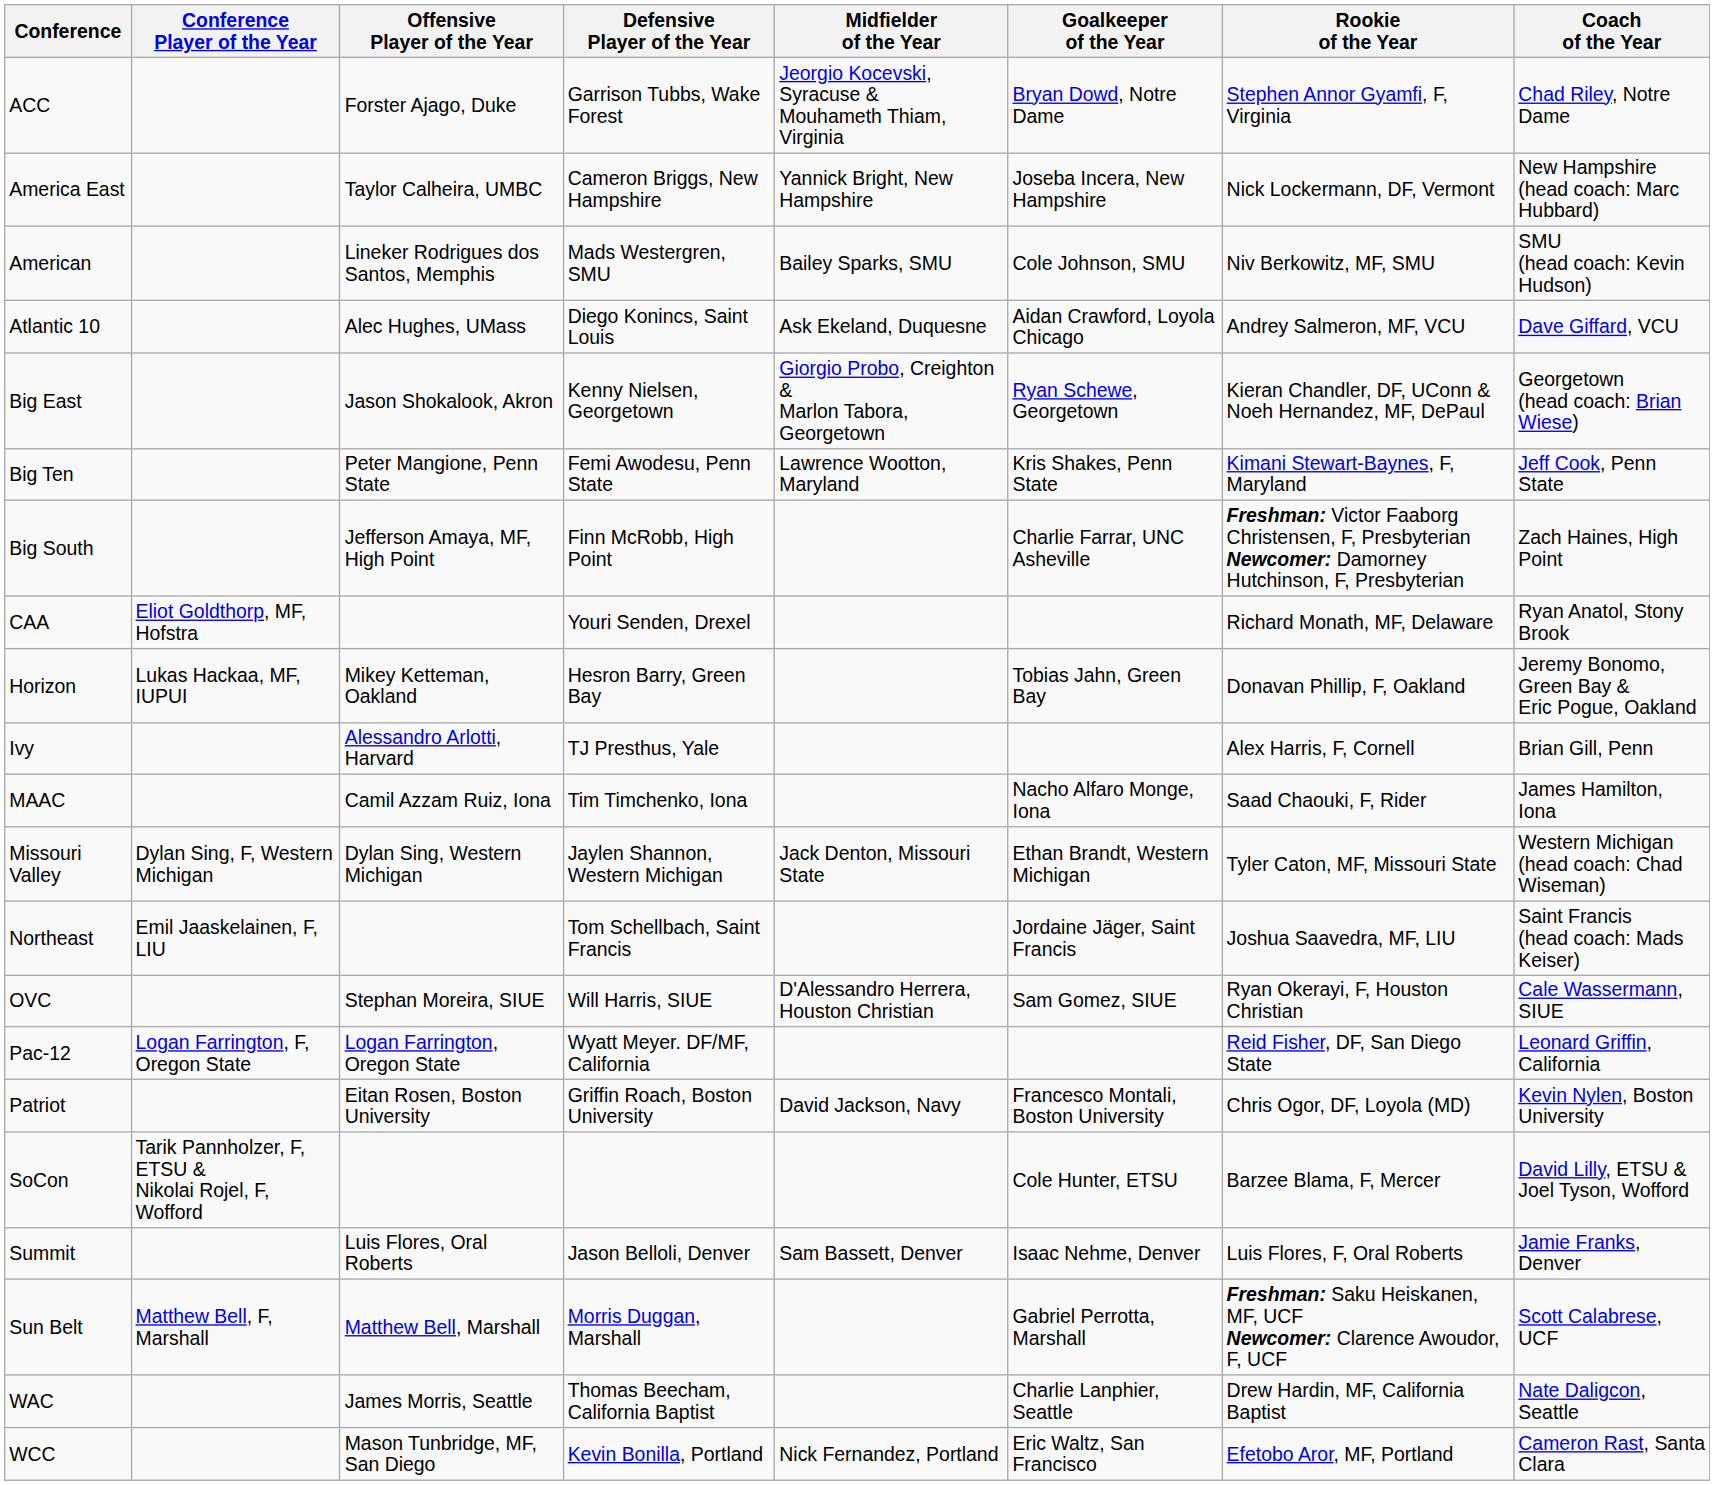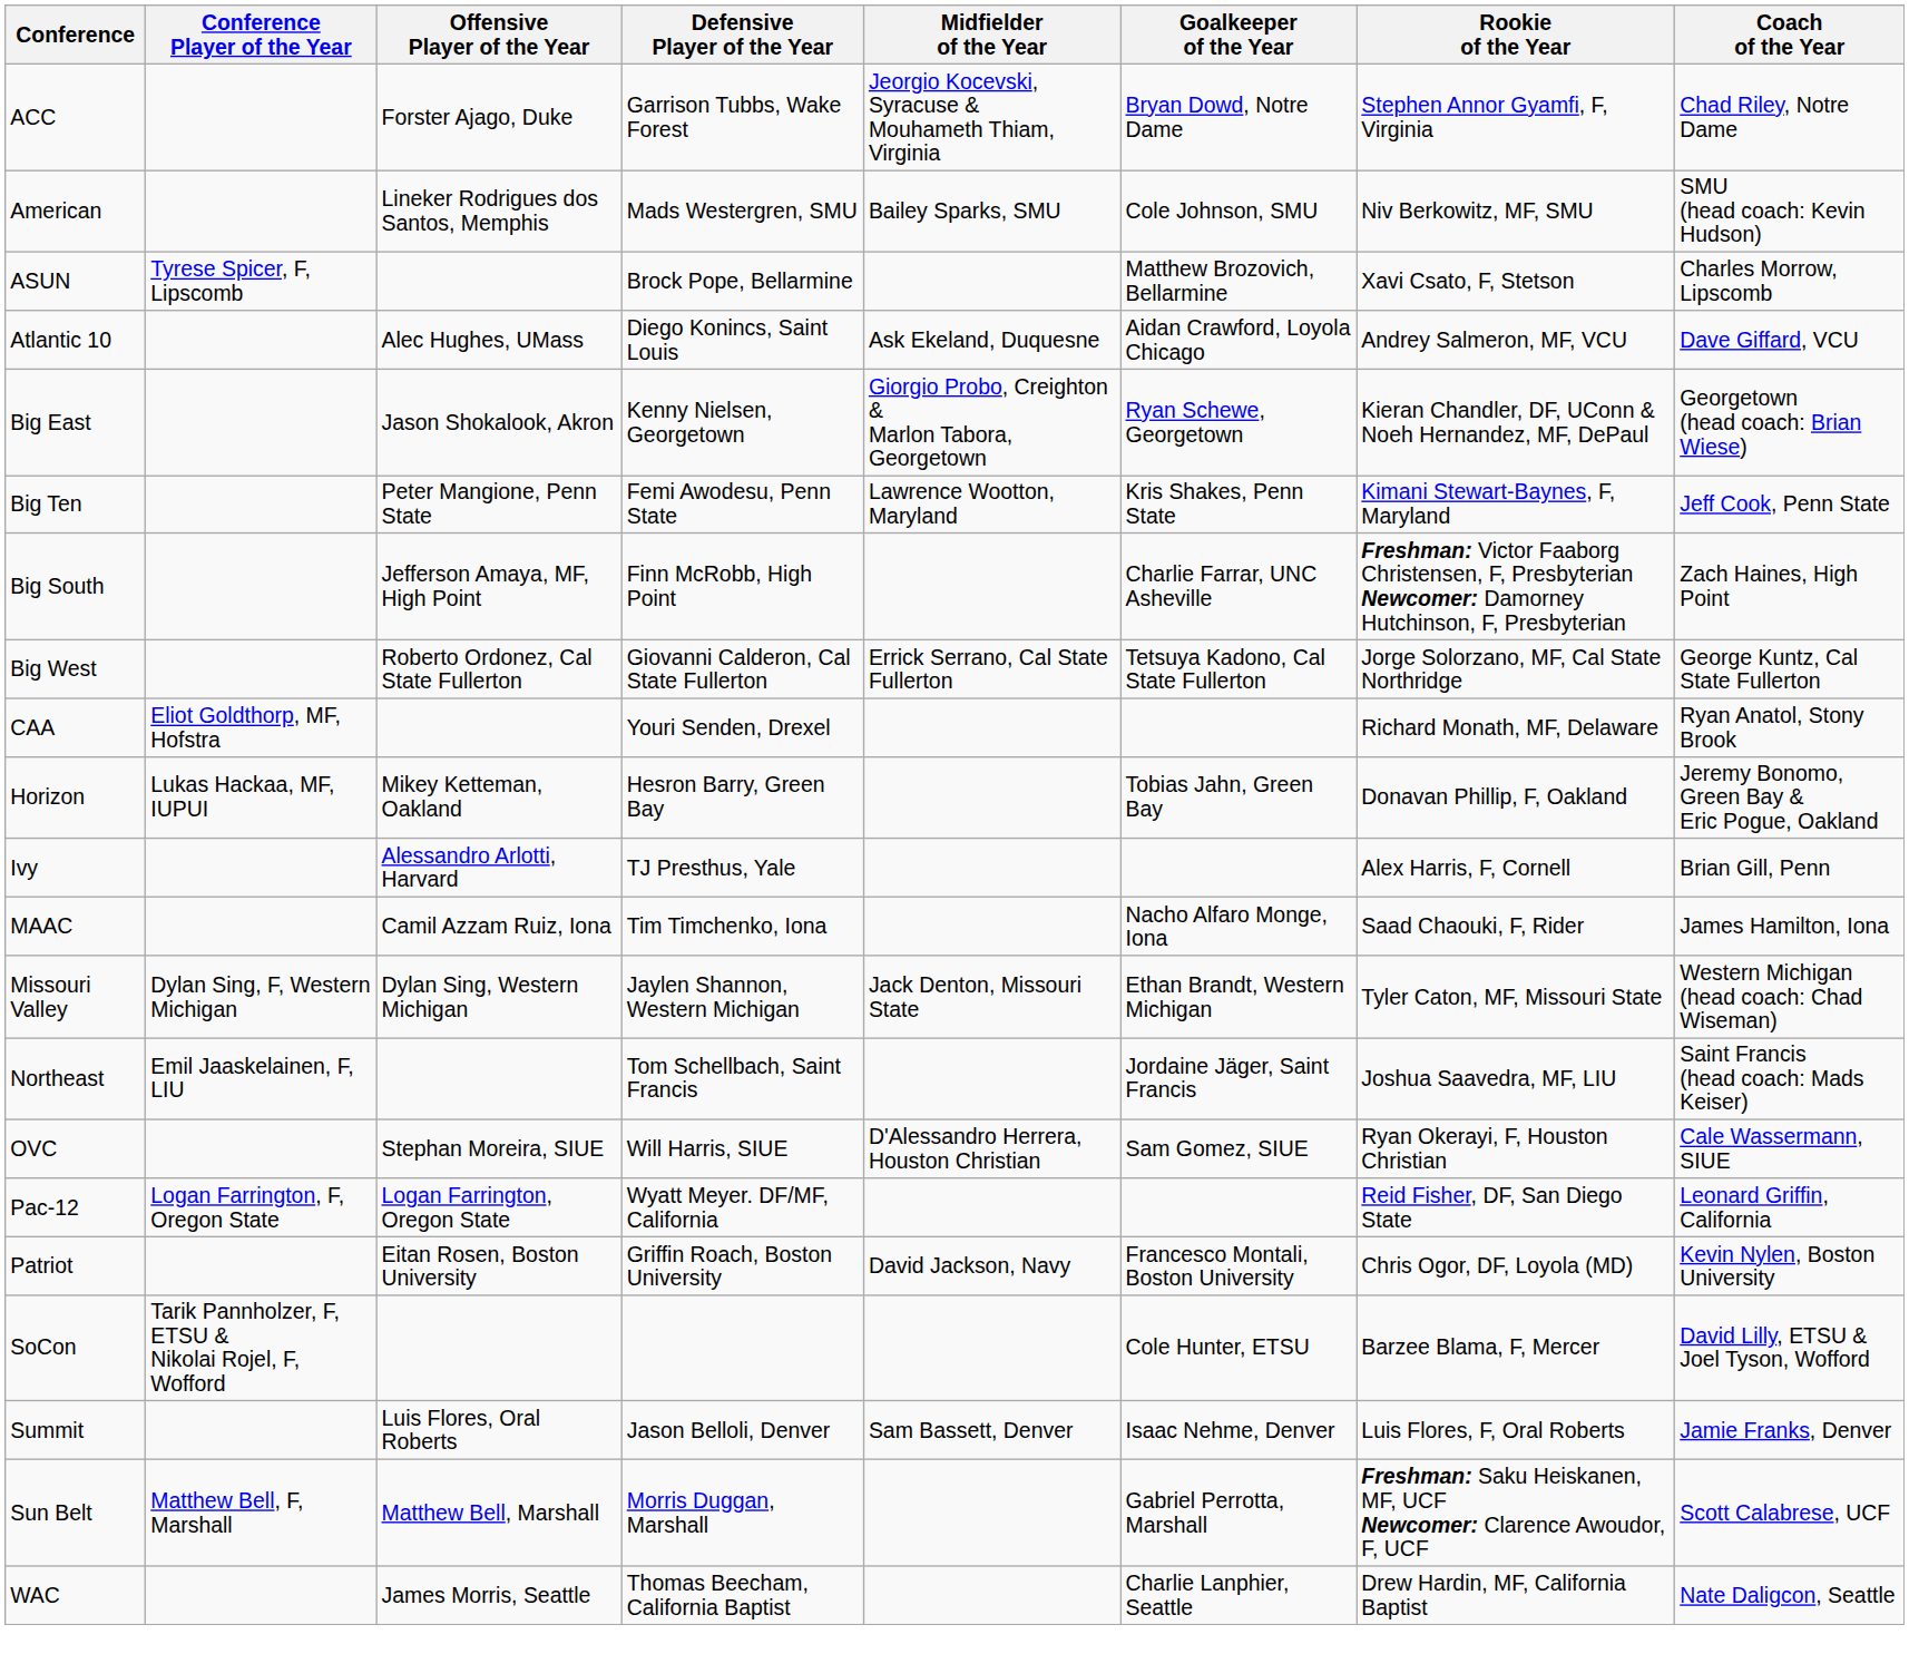 <table class="wikitable"  style="font-size:90%; width:100%">
 <tr>
 <th>Conference</th>
 <th><a href='#'>Conference<br>Player of the Year</a></th>
 <th>Offensive<br>Player of the Year</th>
 <th>Defensive<br>Player of the Year</th>
 <th>Midfielder<br>of the Year</th>
 <th>Goalkeeper<br>of the Year</th>
 <th>Rookie<br>of the Year</th>
 <th>Coach<br>of the Year</th>
 </tr>
 <tr>
 <td>ACC</td>
 <td></td>
 <td>Forster Ajago, Duke</td>
 <td>Garrison Tubbs, Wake Forest</td>
 <td><a href='#'>Jeorgio Kocevski</a>, Syracuse &<br>Mouhameth Thiam, Virginia</td>
 <td><a href='#'>Bryan Dowd</a>, Notre Dame</td>
 <td><a href='#'>Stephen Annor Gyamfi</a>, F, Virginia</td>
 <td><a href='#'>Chad Riley</a>, Notre Dame</td>
 </tr>
 <tr>
-<td>America East</td>
-<td></td>
-<td>Taylor Calheira, UMBC</td>
-<td>Cameron Briggs, New Hampshire</td>
-<td>Yannick Bright, New Hampshire</td>
-<td>Joseba Incera, New Hampshire</td>
-<td>Nick Lockermann, DF, Vermont</td>
-<td>New Hampshire<br>(head coach: Marc Hubbard)</td>
-</tr>
-<tr>
 <td>American</td>
 <td></td>
 <td>Lineker Rodrigues dos Santos, Memphis</td>
 <td>Mads Westergren, SMU</td>
 <td>Bailey Sparks, SMU</td>
 <td>Cole Johnson, SMU</td>
 <td>Niv Berkowitz, MF, SMU</td>
 <td>SMU<br>(head coach: Kevin Hudson)</td>
+</tr>
+<tr>
+<td>ASUN</td>
+<td><a href='#'>Tyrese Spicer</a>, F, Lipscomb</td>
+<td></td>
+<td>Brock Pope, Bellarmine</td>
+<td></td>
+<td>Matthew Brozovich, Bellarmine</td>
+<td>Xavi Csato, F, Stetson</td>
+<td>Charles Morrow, Lipscomb</td>
 </tr>
 <tr>
 <td>Atlantic 10</td>
 <td></td>
 <td>Alec Hughes, UMass</td>
 <td>Diego Konincs, Saint Louis</td>
 <td>Ask Ekeland, Duquesne</td>
 <td>Aidan Crawford, Loyola Chicago</td>
 <td>Andrey Salmeron, MF, VCU</td>
 <td><a href='#'>Dave Giffard</a>, VCU</td>
 </tr>
 <tr>
 <td>Big East</td>
 <td></td>
 <td>Jason Shokalook, Akron</td>
 <td>Kenny Nielsen, Georgetown</td>
 <td><a href='#'>Giorgio Probo</a>, Creighton &<br>Marlon Tabora, Georgetown</td>
 <td><a href='#'>Ryan Schewe</a>, Georgetown</td>
 <td>Kieran Chandler, DF, UConn &<br>Noeh Hernandez, MF, DePaul</td>
 <td>Georgetown<br>(head coach: <a href='#'>Brian Wiese</a>)</td>
 </tr>
 <tr>
 <td>Big Ten</td>
 <td></td>
 <td>Peter Mangione, Penn State</td>
 <td>Femi Awodesu, Penn State</td>
 <td>Lawrence Wootton, Maryland</td>
 <td>Kris Shakes, Penn State</td>
 <td><a href='#'>Kimani Stewart-Baynes</a>, F, Maryland</td>
 <td><a href='#'>Jeff Cook</a>, Penn State</td>
 </tr>
 <tr>
 <td>Big South</td>
 <td></td>
 <td>Jefferson Amaya, MF, High Point</td>
 <td>Finn McRobb, High Point</td>
 <td></td>
 <td>Charlie Farrar, UNC Asheville</td>
 <td><strong><em>Freshman:</em></strong> Victor Faaborg Christensen, F, Presbyterian<br><strong><em>Newcomer:</em></strong> Damorney Hutchinson, F, Presbyterian</td>
 <td>Zach Haines, High Point</td>
+</tr>
+<tr>
+<td>Big West</td>
+<td></td>
+<td>Roberto Ordonez, Cal State Fullerton</td>
+<td>Giovanni Calderon, Cal State Fullerton</td>
+<td>Errick Serrano, Cal State Fullerton</td>
+<td>Tetsuya Kadono, Cal State Fullerton</td>
+<td>Jorge Solorzano, MF, Cal State Northridge</td>
+<td>George Kuntz, Cal State Fullerton</td>
 </tr>
 <tr>
 <td>CAA</td>
 <td><a href='#'>Eliot Goldthorp</a>, MF, Hofstra</td>
 <td></td>
 <td>Youri Senden, Drexel</td>
 <td></td>
 <td></td>
 <td>Richard Monath, MF, Delaware</td>
 <td>Ryan Anatol, Stony Brook</td>
 </tr>
 <tr>
 <td>Horizon</td>
 <td>Lukas Hackaa, MF, IUPUI</td>
 <td>Mikey Ketteman, Oakland</td>
 <td>Hesron Barry, Green Bay</td>
 <td></td>
 <td>Tobias Jahn, Green Bay</td>
 <td>Donavan Phillip, F, Oakland</td>
 <td>Jeremy Bonomo, Green Bay &<br>Eric Pogue, Oakland</td>
 </tr>
 <tr>
 <td>Ivy</td>
 <td></td>
 <td><a href='#'>Alessandro Arlotti</a>, Harvard</td>
 <td>TJ Presthus, Yale</td>
 <td></td>
 <td></td>
 <td>Alex Harris, F, Cornell</td>
 <td>Brian Gill, Penn</td>
 </tr>
 <tr>
 <td>MAAC</td>
 <td></td>
 <td>Camil Azzam Ruiz, Iona</td>
 <td>Tim Timchenko, Iona</td>
 <td></td>
 <td>Nacho Alfaro Monge, Iona</td>
 <td>Saad Chaouki, F, Rider</td>
 <td>James Hamilton, Iona</td>
 </tr>
 <tr>
 <td>Missouri Valley</td>
 <td>Dylan Sing, F, Western Michigan</td>
 <td>Dylan Sing, Western Michigan</td>
 <td>Jaylen Shannon, Western Michigan</td>
 <td>Jack Denton, Missouri State</td>
 <td>Ethan Brandt, Western Michigan</td>
 <td>Tyler Caton, MF, Missouri State</td>
 <td>Western Michigan<br>(head coach: Chad Wiseman)</td>
 </tr>
 <tr>
 <td>Northeast</td>
 <td>Emil Jaaskelainen, F, LIU</td>
 <td></td>
 <td>Tom Schellbach, Saint Francis</td>
 <td></td>
 <td>Jordaine Jäger, Saint Francis</td>
 <td>Joshua Saavedra, MF, LIU</td>
 <td>Saint Francis<br>(head coach: Mads Keiser)</td>
 </tr>
 <tr>
 <td>OVC</td>
 <td></td>
 <td>Stephan Moreira, SIUE</td>
 <td>Will Harris, SIUE</td>
 <td>D'Alessandro Herrera, Houston Christian</td>
 <td>Sam Gomez, SIUE</td>
 <td>Ryan Okerayi, F, Houston Christian</td>
 <td><a href='#'>Cale Wassermann</a>, SIUE</td>
 </tr>
 <tr>
 <td>Pac-12</td>
 <td><a href='#'>Logan Farrington</a>, F, Oregon State</td>
 <td><a href='#'>Logan Farrington</a>, Oregon State</td>
 <td>Wyatt Meyer. DF/MF, California</td>
 <td></td>
 <td></td>
 <td><a href='#'>Reid Fisher</a>, DF, San Diego State</td>
 <td><a href='#'>Leonard Griffin</a>, California</td>
 </tr>
 <tr>
 <td>Patriot</td>
 <td></td>
 <td>Eitan Rosen, Boston University</td>
 <td>Griffin Roach, Boston University</td>
 <td>David Jackson, Navy</td>
 <td>Francesco Montali, Boston University</td>
 <td>Chris Ogor, DF, Loyola (MD)</td>
 <td><a href='#'>Kevin Nylen</a>, Boston University</td>
 </tr>
 <tr>
 <td>SoCon</td>
 <td>Tarik Pannholzer, F, ETSU &<br>Nikolai Rojel, F, Wofford</td>
 <td></td>
 <td></td>
 <td></td>
 <td>Cole Hunter, ETSU</td>
 <td>Barzee Blama, F, Mercer</td>
 <td><a href='#'>David Lilly</a>, ETSU &<br>Joel Tyson, Wofford</td>
 </tr>
 <tr>
 <td>Summit</td>
 <td></td>
 <td>Luis Flores, Oral Roberts</td>
 <td>Jason Belloli, Denver</td>
 <td>Sam Bassett, Denver</td>
 <td>Isaac Nehme, Denver</td>
 <td>Luis Flores, F, Oral Roberts</td>
 <td><a href='#'>Jamie Franks</a>, Denver</td>
 </tr>
 <tr>
 <td>Sun Belt</td>
 <td><a href='#'>Matthew Bell</a>, F, Marshall</td>
 <td><a href='#'>Matthew Bell</a>, Marshall</td>
 <td><a href='#'>Morris Duggan</a>, Marshall</td>
 <td></td>
 <td>Gabriel Perrotta, Marshall</td>
 <td><strong><em>Freshman:</em></strong> Saku Heiskanen, MF, UCF<br><strong><em>Newcomer:</em></strong> Clarence Awoudor, F, UCF</td>
 <td><a href='#'>Scott Calabrese</a>, UCF</td>
 </tr>
 <tr>
 <td>WAC</td>
 <td></td>
 <td>James Morris, Seattle</td>
 <td>Thomas Beecham, California Baptist</td>
 <td></td>
 <td>Charlie Lanphier, Seattle</td>
 <td>Drew Hardin, MF, California Baptist</td>
 <td><a href='#'>Nate Daligcon</a>, Seattle</td>
 </tr>
-<tr>
-<td>WCC</td>
-<td></td>
-<td>Mason Tunbridge, MF, San Diego</td>
-<td><a href='#'>Kevin Bonilla</a>, Portland</td>
-<td>Nick Fernandez, Portland</td>
-<td>Eric Waltz, San Francisco</td>
-<td><a href='#'>Efetobo Aror</a>, MF, Portland</td>
-<td><a href='#'>Cameron Rast</a>, Santa Clara</td>
-</tr>
 </table>
